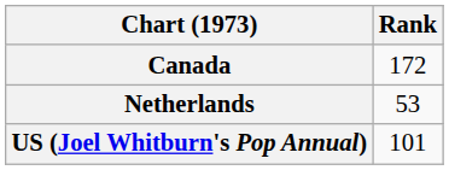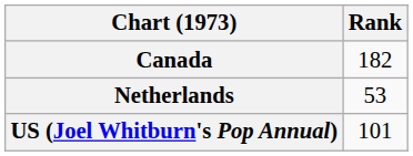 <table class="wikitable sortable plainrowheaders">
 <tr>
 <th scope="col">Chart (1973)</th>
 <th scope="col">Rank</th>
 </tr>
 <tr>
 <th scope="row">Canada</th>
-<td style="text-align:center;">172</td>
+<td style="text-align:center;">182</td>
 </tr>
 <tr>
 <th scope="row">Netherlands</th>
 <td align="center">53</td>
 </tr>
 <tr>
 <th scope="row">US (<a href='#'>Joel Whitburn</a>'s <em>Pop Annual</em>)</th>
 <td style="text-align:center;">101</td>
 </tr>
 </table>
